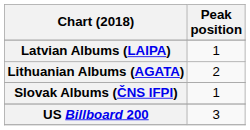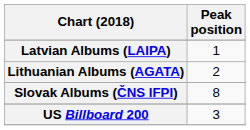 <table class="wikitable sortable plainrowheaders" style="text-align:center">
 <tr>
 <th scope="col">Chart (2018)</th>
 <th scope="col">Peak<br>position</th>
 </tr>
 <tr>
 </tr>
 <tr>
 </tr>
 <tr>
 </tr>
 <tr>
 </tr>
 <tr>
 </tr>
 <tr>
 </tr>
 <tr>
 </tr>
 <tr>
 </tr>
 <tr>
 </tr>
 <tr>
 </tr>
 <tr>
 </tr>
 <tr>
 <th scope="row">Latvian Albums (<a href='#'>LAIPA</a>)</th>
 <td>1</td>
 </tr>
 <tr>
 <th scope="row">Lithuanian Albums (<a href='#'>AGATA</a>)</th>
 <td>2</td>
 </tr>
 <tr>
 </tr>
 <tr>
 </tr>
 <tr>
 <th scope="row">Slovak Albums (<a href='#'>ČNS IFPI</a>)</th>
-<td>1</td>
+<td>8</td>
 </tr>
 <tr>
 </tr>
 <tr>
 </tr>
 <tr>
 </tr>
 <tr>
 <th scope="row">US <a href='#'><em>Billboard</em> 200</a></th>
 <td>3</td>
 </tr>
 <tr>
 </tr>
 <tr>
 </tr>
 </table>
